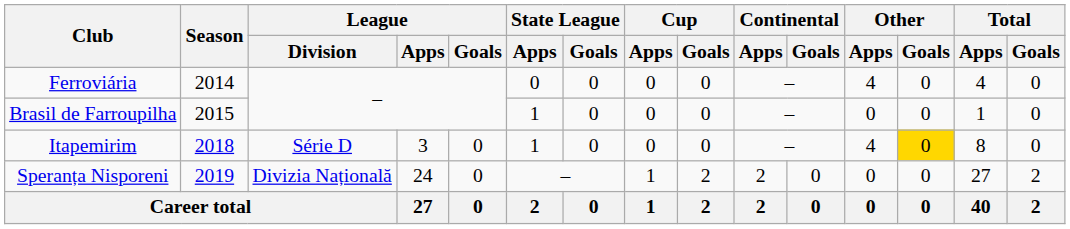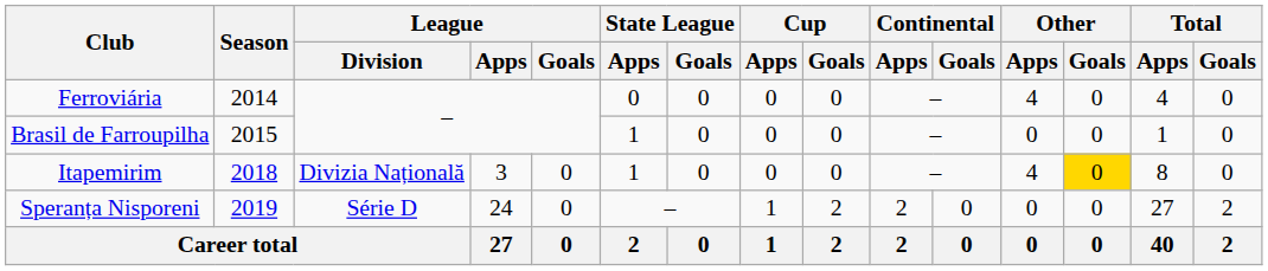 <table class="wikitable" style="text-align: center">
 <tr>
 <th rowspan="2">Club</th>
 <th rowspan="2">Season</th>
 <th colspan="3">League</th>
 <th colspan="2">State League</th>
 <th colspan="2">Cup</th>
 <th colspan="2">Continental</th>
 <th colspan="2">Other</th>
 <th colspan="2">Total</th>
 </tr>
 <tr>
 <th>Division</th>
 <th>Apps</th>
 <th>Goals</th>
 <th>Apps</th>
 <th>Goals</th>
 <th>Apps</th>
 <th>Goals</th>
 <th>Apps</th>
 <th>Goals</th>
 <th>Apps</th>
 <th>Goals</th>
 <th>Apps</th>
 <th>Goals</th>
 </tr>
 <tr>
 <td><a href='#'>Ferroviária</a></td>
 <td>2014</td>
 <td colspan="3" rowspan="2">–</td>
 <td>0</td>
 <td>0</td>
 <td>0</td>
 <td>0</td>
 <td colspan="2">–</td>
 <td>4</td>
 <td>0</td>
 <td>4</td>
 <td>0</td>
 </tr>
 <tr>
 <td><a href='#'>Brasil de Farroupilha</a></td>
 <td>2015</td>
 <td>1</td>
 <td>0</td>
 <td>0</td>
 <td>0</td>
 <td colspan="2">–</td>
 <td>0</td>
 <td>0</td>
 <td>1</td>
 <td>0</td>
 </tr>
 <tr>
 <td><a href='#'>Itapemirim</a></td>
 <td><a href='#'>2018</a></td>
-<td><a href='#'>Série D</a></td>
+<td><a href='#'>Divizia Națională</a></td>
 <td>3</td>
 <td>0</td>
 <td>1</td>
 <td>0</td>
 <td>0</td>
 <td>0</td>
 <td colspan="2">–</td>
 <td>4</td>
 <td style="background: gold;">0</td>
 <td>8</td>
 <td>0</td>
 </tr>
 <tr>
 <td><a href='#'>Speranța Nisporeni</a></td>
 <td><a href='#'>2019</a></td>
-<td><a href='#'>Divizia Națională</a></td>
+<td><a href='#'>Série D</a></td>
 <td>24</td>
 <td>0</td>
 <td colspan="2">–</td>
 <td>1</td>
 <td>2</td>
 <td>2</td>
 <td>0</td>
 <td>0</td>
 <td>0</td>
 <td>27</td>
 <td>2</td>
 </tr>
 <tr>
 <th colspan="3"><strong>Career total</strong></th>
 <th>27</th>
 <th>0</th>
 <th>2</th>
 <th>0</th>
 <th>1</th>
 <th>2</th>
 <th>2</th>
 <th>0</th>
 <th>0</th>
 <th>0</th>
 <th>40</th>
 <th>2</th>
 </tr>
 </table>
